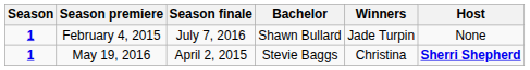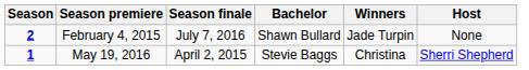 <table class="wikitable" style="text-align:center;">
 <tr>
 <th>Season</th>
 <th>Season premiere</th>
 <th>Season finale</th>
 <th>Bachelor</th>
 <th>Winners</th>
 <th>Host</th>
 </tr>
 <tr>
-<td><strong><a href='#'>1</a></strong></td>
+<td><strong><a href='#'>2</a></strong></td>
 <td>February 4, 2015</td>
 <td>July 7, 2016</td>
 <td>Shawn Bullard</td>
 <td>Jade Turpin</td>
 <td>None</td>
 </tr>
 <tr>
 <td><strong><a href='#'>1</a></strong></td>
 <td>May 19, 2016</td>
 <td>April 2, 2015</td>
 <td>Stevie Baggs</td>
 <td>Christina</td>
-<td><strong><a href='#'>Sherri Shepherd</a></strong></td>
+<td><a href='#'>Sherri Shepherd</a></td>
 </tr>
 </table>
